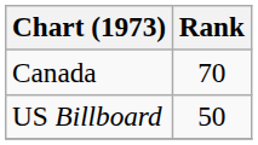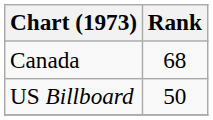 <table class="wikitable">
 <tr>
 <th align="left">Chart (1973)</th>
 <th style="text-align:center;">Rank</th>
 </tr>
 <tr>
 <td>Canada</td>
-<td style="text-align:center;">70</td>
+<td style="text-align:center;">68</td>
 </tr>
 <tr>
 <td>US <em>Billboard</em></td>
 <td style="text-align:center;">50</td>
 </tr>
 <tr>
 </tr>
 </table>
